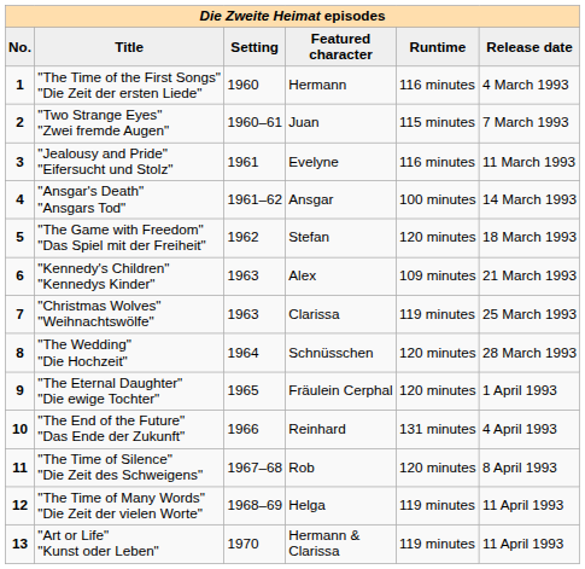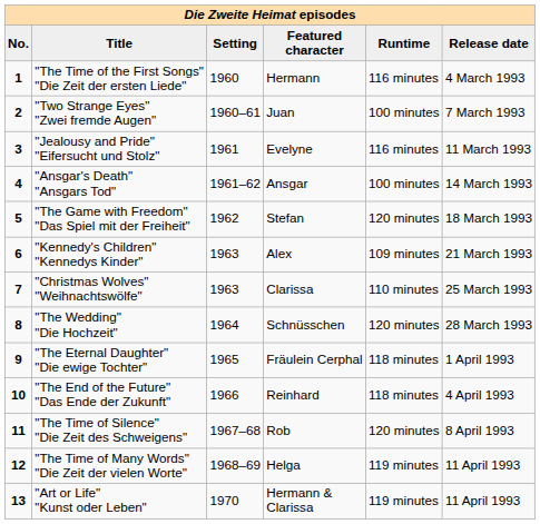 <table class="wikitable">
 <tr>
 <th colspan="6" style="background:#FFDEAD;"><em>Die Zweite Heimat</em> episodes</th>
 </tr>
 <tr>
 <th style="background:#efefef;">No.</th>
 <th style="background:#efefef;">Title</th>
 <th style="background:#efefef;">Setting</th>
 <th style="background:#efefef;">Featured<br>character</th>
 <th style="background:#efefef;">Runtime</th>
 <th style="background:#efefef;">Release date</th>
 </tr>
 <tr>
 <td align="center"><strong>1</strong></td>
 <td>"The Time of the First Songs"<br>"Die Zeit der ersten Liede"</td>
 <td>1960</td>
 <td>Hermann</td>
 <td>116 minutes</td>
 <td>4 March 1993</td>
 </tr>
 <tr>
 <td align="center"><strong>2</strong></td>
 <td>"Two Strange Eyes"<br>"Zwei fremde Augen"</td>
 <td>1960–61</td>
 <td>Juan</td>
-<td>115 minutes</td>
+<td>100 minutes</td>
 <td>7 March 1993</td>
 </tr>
 <tr>
 <td align="center"><strong>3</strong></td>
 <td>"Jealousy and Pride"<br>"Eifersucht und Stolz"</td>
 <td>1961</td>
 <td>Evelyne</td>
 <td>116 minutes</td>
 <td>11 March 1993</td>
 </tr>
 <tr>
 <td align="center"><strong>4</strong></td>
 <td>"Ansgar's Death"<br>"Ansgars Tod"</td>
 <td>1961–62</td>
 <td>Ansgar</td>
 <td>100 minutes</td>
 <td>14 March 1993</td>
 </tr>
 <tr>
 <td align="center"><strong>5</strong></td>
 <td>"The Game with Freedom"<br>"Das Spiel mit der Freiheit"</td>
 <td>1962</td>
 <td>Stefan</td>
 <td>120 minutes</td>
 <td>18 March 1993</td>
 </tr>
 <tr>
 <td align="center"><strong>6</strong></td>
 <td>"Kennedy's Children"<br>"Kennedys Kinder"</td>
 <td>1963</td>
 <td>Alex</td>
 <td>109 minutes</td>
 <td>21 March 1993</td>
 </tr>
 <tr>
 <td align="center"><strong>7</strong></td>
 <td>"Christmas Wolves"<br>"Weihnachtswölfe"</td>
 <td>1963</td>
 <td>Clarissa</td>
-<td>119 minutes</td>
+<td>110 minutes</td>
 <td>25 March 1993</td>
 </tr>
 <tr>
 <td align="center"><strong>8</strong></td>
 <td>"The Wedding"<br>"Die Hochzeit"</td>
 <td>1964</td>
 <td>Schnüsschen</td>
 <td>120 minutes</td>
 <td>28 March 1993</td>
 </tr>
 <tr>
 <td align="center"><strong>9</strong></td>
 <td>"The Eternal Daughter"<br>"Die ewige Tochter"</td>
 <td>1965</td>
 <td>Fräulein Cerphal</td>
-<td>120 minutes</td>
+<td>118 minutes</td>
 <td>1 April 1993</td>
 </tr>
 <tr>
 <td align="center"><strong>10</strong></td>
 <td>"The End of the Future"<br>"Das Ende der Zukunft"</td>
 <td>1966</td>
 <td>Reinhard</td>
-<td>131 minutes</td>
+<td>118 minutes</td>
 <td>4 April 1993</td>
 </tr>
 <tr>
 <td align="center"><strong>11</strong></td>
 <td>"The Time of Silence"<br>"Die Zeit des Schweigens"</td>
 <td>1967–68</td>
 <td>Rob</td>
 <td>120 minutes</td>
 <td>8 April 1993</td>
 </tr>
 <tr>
 <td align="center"><strong>12</strong></td>
 <td>"The Time of Many Words"<br>"Die Zeit der vielen Worte"</td>
 <td>1968–69</td>
 <td>Helga</td>
 <td>119 minutes</td>
 <td>11 April 1993</td>
 </tr>
 <tr>
 <td align="center"><strong>13</strong></td>
 <td>"Art or Life"<br>"Kunst oder Leben"</td>
 <td>1970</td>
 <td>Hermann &<br>Clarissa</td>
 <td>119 minutes</td>
 <td>11 April 1993</td>
 </tr>
 </table>
